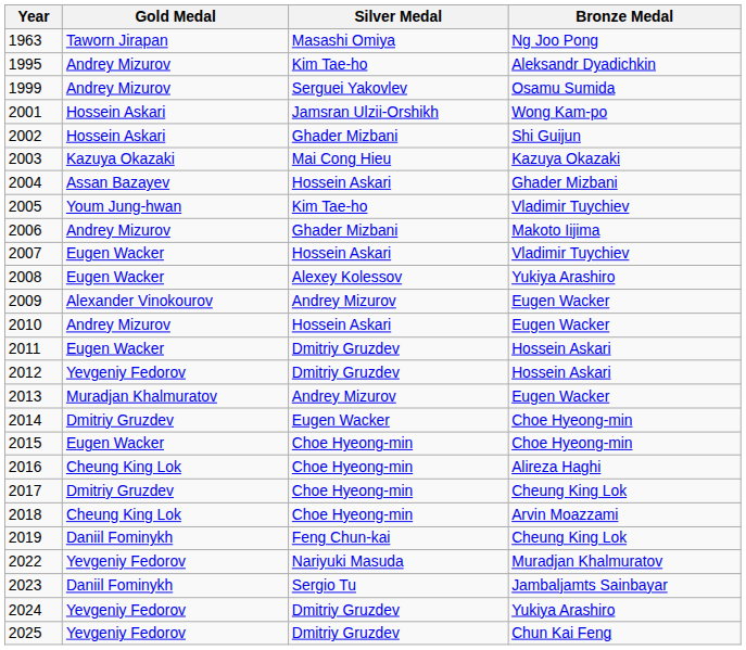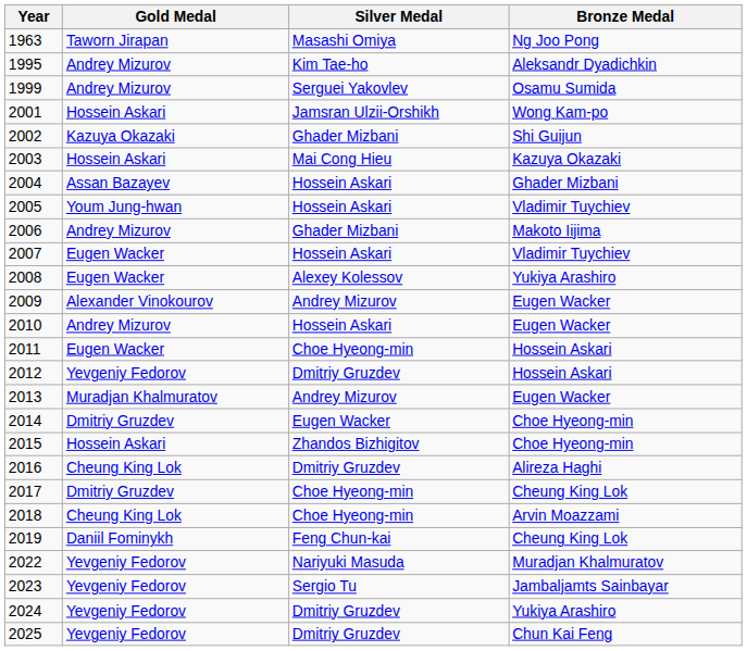 <table class=wikitable style="font-size:90%" width="80%">
 <tr style="background:#ccccff;">
 <th>Year</th>
 <th> <strong>Gold Medal</strong></th>
 <th> <strong>Silver Medal</strong></th>
 <th> <strong>Bronze Medal</strong></th>
 </tr>
 <tr>
 <td>1963</td>
 <td> <a href='#'>Taworn Jirapan</a></td>
 <td> <a href='#'>Masashi Omiya</a></td>
 <td> <a href='#'>Ng Joo Pong</a></td>
 </tr>
 <tr>
 <td>1995</td>
 <td> <a href='#'>Andrey Mizurov</a></td>
 <td> <a href='#'>Kim Tae-ho</a></td>
 <td> <a href='#'>Aleksandr Dyadichkin</a></td>
 </tr>
 <tr>
 <td>1999</td>
 <td> <a href='#'>Andrey Mizurov</a></td>
 <td> <a href='#'>Serguei Yakovlev</a></td>
 <td> <a href='#'>Osamu Sumida</a></td>
 </tr>
 <tr>
 <td>2001</td>
 <td> <a href='#'>Hossein Askari</a></td>
 <td> <a href='#'>Jamsran Ulzii-Orshikh</a></td>
 <td> <a href='#'>Wong Kam-po</a></td>
 </tr>
 <tr>
 <td>2002</td>
-<td> <a href='#'>Hossein Askari</a></td>
+<td> <a href='#'>Kazuya Okazaki</a></td>
 <td> <a href='#'>Ghader Mizbani</a></td>
 <td> <a href='#'>Shi Guijun</a></td>
 </tr>
 <tr>
 <td>2003</td>
-<td> <a href='#'>Kazuya Okazaki</a></td>
+<td> <a href='#'>Hossein Askari</a></td>
 <td> <a href='#'>Mai Cong Hieu</a></td>
 <td> <a href='#'>Kazuya Okazaki</a></td>
 </tr>
 <tr>
 <td>2004</td>
 <td> <a href='#'>Assan Bazayev</a></td>
 <td> <a href='#'>Hossein Askari</a></td>
 <td> <a href='#'>Ghader Mizbani</a></td>
 </tr>
 <tr>
 <td>2005</td>
 <td> <a href='#'>Youm Jung-hwan</a></td>
-<td> <a href='#'>Kim Tae-ho</a></td>
+<td> <a href='#'>Hossein Askari</a></td>
 <td> <a href='#'>Vladimir Tuychiev</a></td>
 </tr>
 <tr>
 <td>2006</td>
 <td> <a href='#'>Andrey Mizurov</a></td>
 <td> <a href='#'>Ghader Mizbani</a></td>
 <td> <a href='#'>Makoto Iijima</a></td>
 </tr>
 <tr>
 <td>2007</td>
 <td> <a href='#'>Eugen Wacker</a></td>
 <td> <a href='#'>Hossein Askari</a></td>
 <td> <a href='#'>Vladimir Tuychiev</a></td>
 </tr>
 <tr>
 <td>2008</td>
 <td> <a href='#'>Eugen Wacker</a></td>
 <td> <a href='#'>Alexey Kolessov</a></td>
 <td> <a href='#'>Yukiya Arashiro</a></td>
 </tr>
 <tr>
 <td>2009</td>
 <td> <a href='#'>Alexander Vinokourov</a></td>
 <td> <a href='#'>Andrey Mizurov</a></td>
 <td> <a href='#'>Eugen Wacker</a></td>
 </tr>
 <tr>
 <td>2010</td>
 <td> <a href='#'>Andrey Mizurov</a></td>
 <td> <a href='#'>Hossein Askari</a></td>
 <td> <a href='#'>Eugen Wacker</a></td>
 </tr>
 <tr>
 <td>2011</td>
 <td> <a href='#'>Eugen Wacker</a></td>
-<td> <a href='#'>Dmitriy Gruzdev</a></td>
+<td> <a href='#'>Choe Hyeong-min</a></td>
 <td> <a href='#'>Hossein Askari</a></td>
 </tr>
 <tr>
 <td>2012</td>
 <td> <a href='#'>Yevgeniy Fedorov</a></td>
 <td> <a href='#'>Dmitriy Gruzdev</a></td>
 <td> <a href='#'>Hossein Askari</a></td>
 </tr>
 <tr>
 <td>2013</td>
 <td> <a href='#'>Muradjan Khalmuratov</a></td>
 <td> <a href='#'>Andrey Mizurov</a></td>
 <td> <a href='#'>Eugen Wacker</a></td>
 </tr>
 <tr>
 <td>2014</td>
 <td> <a href='#'>Dmitriy Gruzdev</a></td>
 <td> <a href='#'>Eugen Wacker</a></td>
 <td> <a href='#'>Choe Hyeong-min</a></td>
 </tr>
 <tr>
 <td>2015</td>
-<td> <a href='#'>Eugen Wacker</a></td>
-<td> <a href='#'>Choe Hyeong-min</a></td>
+<td> <a href='#'>Hossein Askari</a></td>
+<td> <a href='#'>Zhandos Bizhigitov</a></td>
 <td> <a href='#'>Choe Hyeong-min</a></td>
 </tr>
 <tr>
 <td>2016</td>
 <td> <a href='#'>Cheung King Lok</a></td>
-<td> <a href='#'>Choe Hyeong-min</a></td>
+<td> <a href='#'>Dmitriy Gruzdev</a></td>
 <td> <a href='#'>Alireza Haghi</a></td>
 </tr>
 <tr>
 <td>2017</td>
 <td> <a href='#'>Dmitriy Gruzdev</a></td>
 <td> <a href='#'>Choe Hyeong-min</a></td>
 <td> <a href='#'>Cheung King Lok</a></td>
 </tr>
 <tr>
 <td>2018</td>
 <td> <a href='#'>Cheung King Lok</a></td>
 <td> <a href='#'>Choe Hyeong-min</a></td>
 <td> <a href='#'>Arvin Moazzami</a></td>
 </tr>
 <tr>
 <td>2019</td>
 <td> <a href='#'>Daniil Fominykh</a></td>
 <td> <a href='#'>Feng Chun-kai</a></td>
 <td> <a href='#'>Cheung King Lok</a></td>
 </tr>
 <tr>
 <td>2022</td>
 <td> <a href='#'>Yevgeniy Fedorov</a></td>
 <td> <a href='#'>Nariyuki Masuda</a></td>
 <td> <a href='#'>Muradjan Khalmuratov</a></td>
 </tr>
 <tr>
 <td>2023</td>
-<td> <a href='#'>Daniil Fominykh</a></td>
+<td> <a href='#'>Yevgeniy Fedorov</a></td>
 <td> <a href='#'>Sergio Tu</a></td>
 <td> <a href='#'>Jambaljamts Sainbayar</a></td>
 </tr>
 <tr>
 <td>2024</td>
 <td> <a href='#'>Yevgeniy Fedorov</a></td>
 <td> <a href='#'>Dmitriy Gruzdev</a></td>
 <td> <a href='#'>Yukiya Arashiro</a></td>
 </tr>
 <tr>
 <td>2025</td>
 <td> <a href='#'>Yevgeniy Fedorov</a></td>
 <td> <a href='#'>Dmitriy Gruzdev</a></td>
 <td> <a href='#'>Chun Kai Feng</a></td>
 </tr>
 </table>
